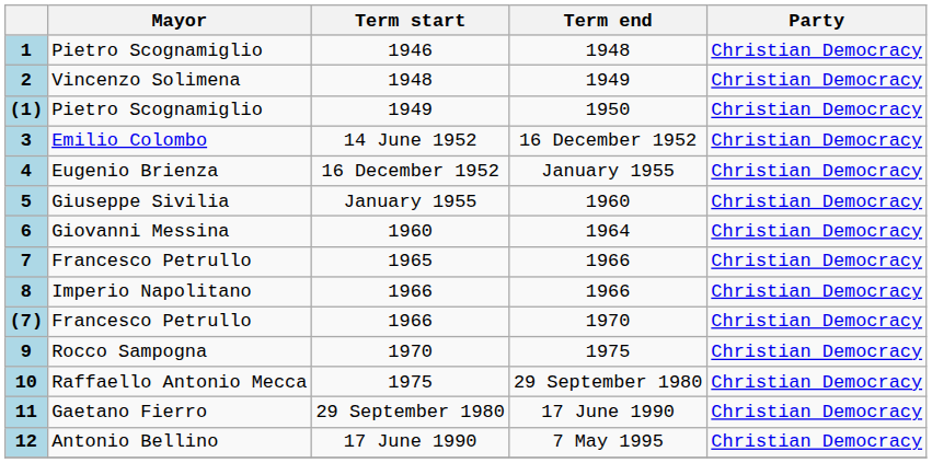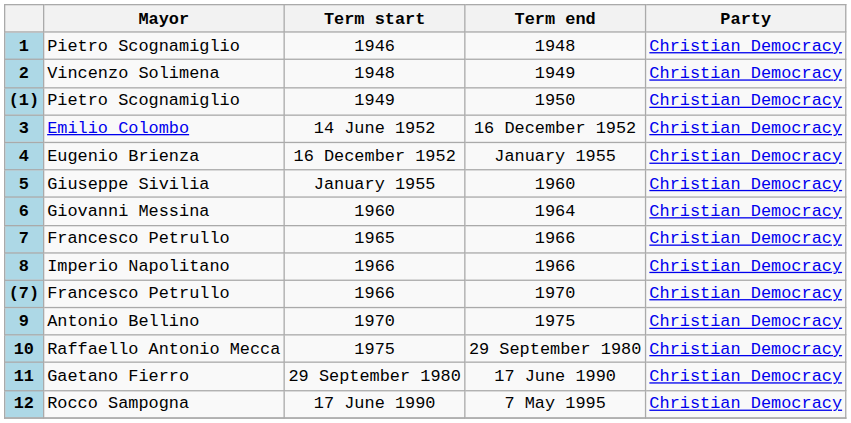 <table class="wikitable">
 <tr>
 <th class=unsortable> </th>
 <th>Mayor</th>
 <th>Term start</th>
 <th>Term end</th>
 <th>Party</th>
 </tr>
 <tr>
 <th style="background:#ADD8E6;">1</th>
 <td>Pietro Scognamiglio</td>
 <td align=center>1946</td>
 <td align=center>1948</td>
 <td><a href='#'>Christian Democracy</a></td>
 </tr>
 <tr>
 <th style="background:#ADD8E6;">2</th>
 <td>Vincenzo Solimena</td>
 <td align=center>1948</td>
 <td align=center>1949</td>
 <td><a href='#'>Christian Democracy</a></td>
 </tr>
 <tr>
 <th style="background:#ADD8E6;">(1)</th>
 <td>Pietro Scognamiglio</td>
 <td align=center>1949</td>
 <td align=center>1950</td>
 <td><a href='#'>Christian Democracy</a></td>
 </tr>
 <tr>
 <th style="background:#ADD8E6;">3</th>
 <td><a href='#'>Emilio Colombo</a></td>
 <td align=center>14 June 1952</td>
 <td align=center>16 December 1952</td>
 <td><a href='#'>Christian Democracy</a></td>
 </tr>
 <tr>
 <th style="background:#ADD8E6;">4</th>
 <td>Eugenio Brienza</td>
 <td align=center>16 December 1952</td>
 <td align=center>January 1955</td>
 <td><a href='#'>Christian Democracy</a></td>
 </tr>
 <tr>
 <th style="background:#ADD8E6;">5</th>
 <td>Giuseppe Sivilia</td>
 <td align=center>January 1955</td>
 <td align=center>1960</td>
 <td><a href='#'>Christian Democracy</a></td>
 </tr>
 <tr>
 <th style="background:#ADD8E6;">6</th>
 <td>Giovanni Messina</td>
 <td align=center>1960</td>
 <td align=center>1964</td>
 <td><a href='#'>Christian Democracy</a></td>
 </tr>
 <tr>
 <th style="background:#ADD8E6;">7</th>
 <td>Francesco Petrullo</td>
 <td align=center>1965</td>
 <td align=center>1966</td>
 <td><a href='#'>Christian Democracy</a></td>
 </tr>
 <tr>
 <th style="background:#ADD8E6;">8</th>
 <td>Imperio Napolitano</td>
 <td align=center>1966</td>
 <td align=center>1966</td>
 <td><a href='#'>Christian Democracy</a></td>
 </tr>
 <tr>
 <th style="background:#ADD8E6;">(7)</th>
 <td>Francesco Petrullo</td>
 <td align=center>1966</td>
 <td align=center>1970</td>
 <td><a href='#'>Christian Democracy</a></td>
 </tr>
 <tr>
 <th style="background:#ADD8E6;">9</th>
-<td>Rocco Sampogna</td>
+<td>Antonio Bellino</td>
 <td align=center>1970</td>
 <td align=center>1975</td>
 <td><a href='#'>Christian Democracy</a></td>
 </tr>
 <tr>
 <th style="background:#ADD8E6;">10</th>
 <td>Raffaello Antonio Mecca</td>
 <td align=center>1975</td>
 <td align=center>29 September 1980</td>
 <td><a href='#'>Christian Democracy</a></td>
 </tr>
 <tr>
 <th style="background:#ADD8E6;">11</th>
 <td>Gaetano Fierro</td>
 <td align=center>29 September 1980</td>
 <td align=center>17 June 1990</td>
 <td><a href='#'>Christian Democracy</a></td>
 </tr>
 <tr>
 <th style="background:#ADD8E6;">12</th>
-<td>Antonio Bellino</td>
+<td>Rocco Sampogna</td>
 <td align=center>17 June 1990</td>
 <td align=center>7 May 1995</td>
 <td><a href='#'>Christian Democracy</a></td>
 </tr>
 <tr>
 </tr>
 </table>
